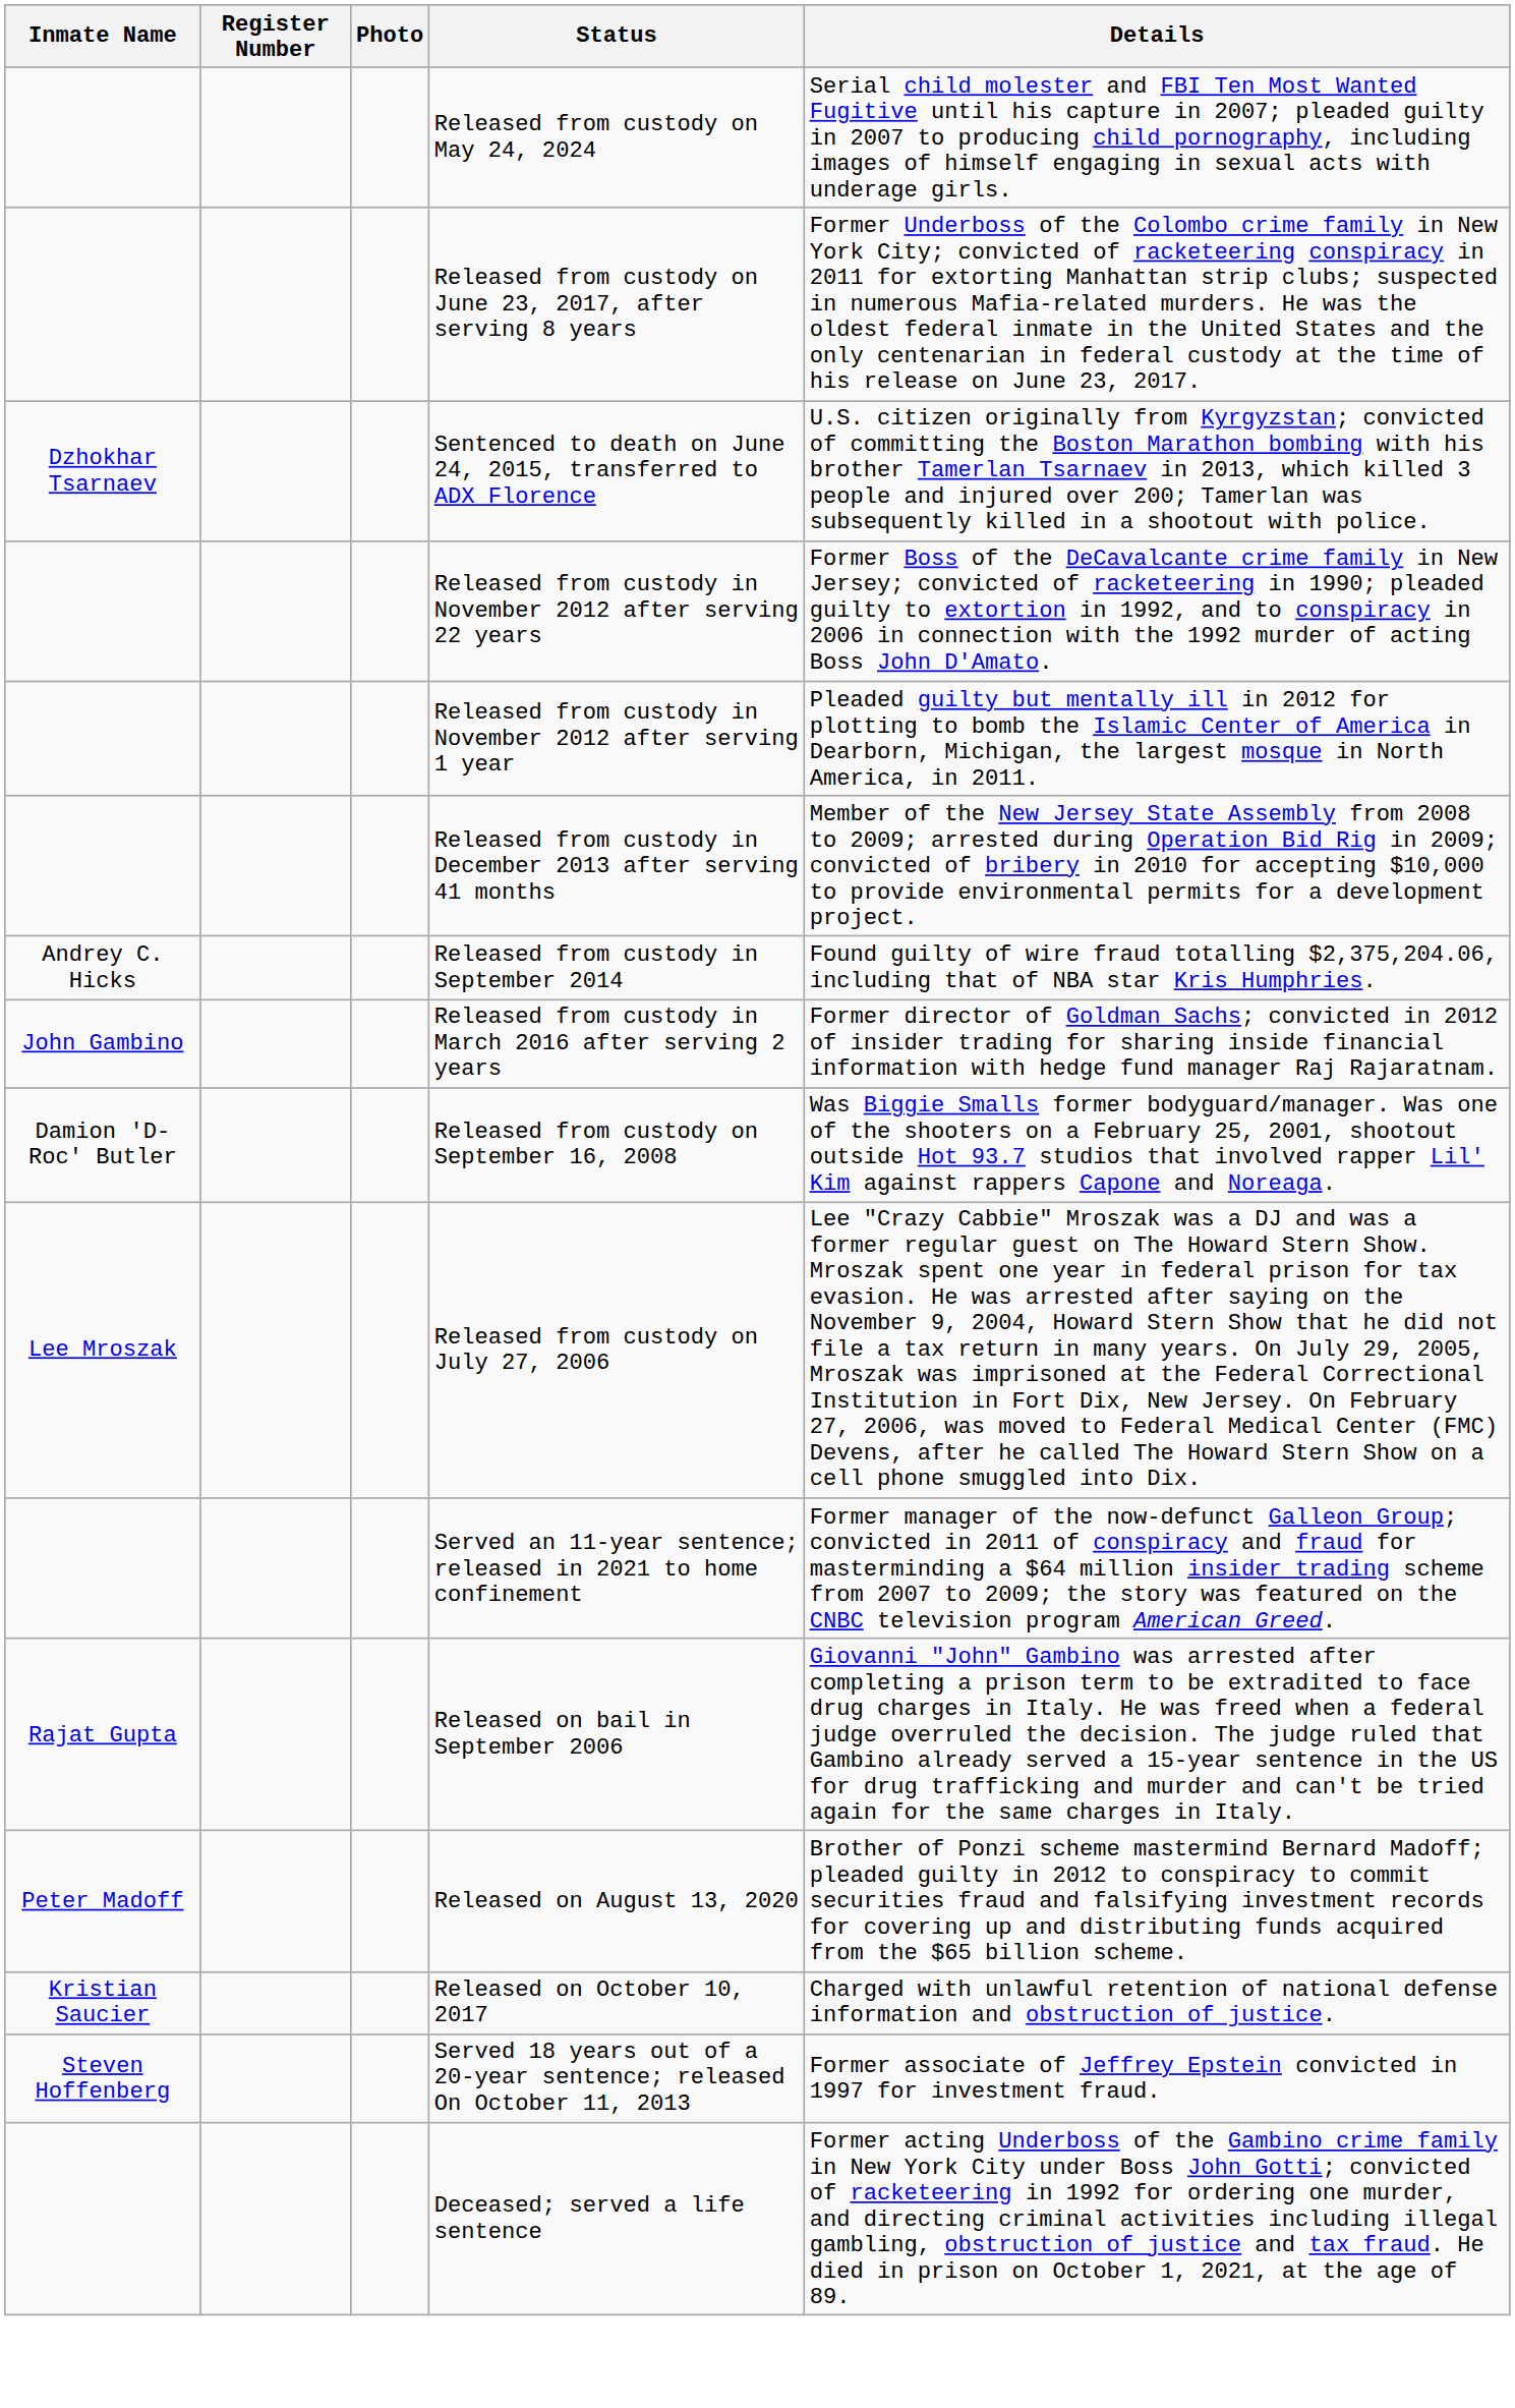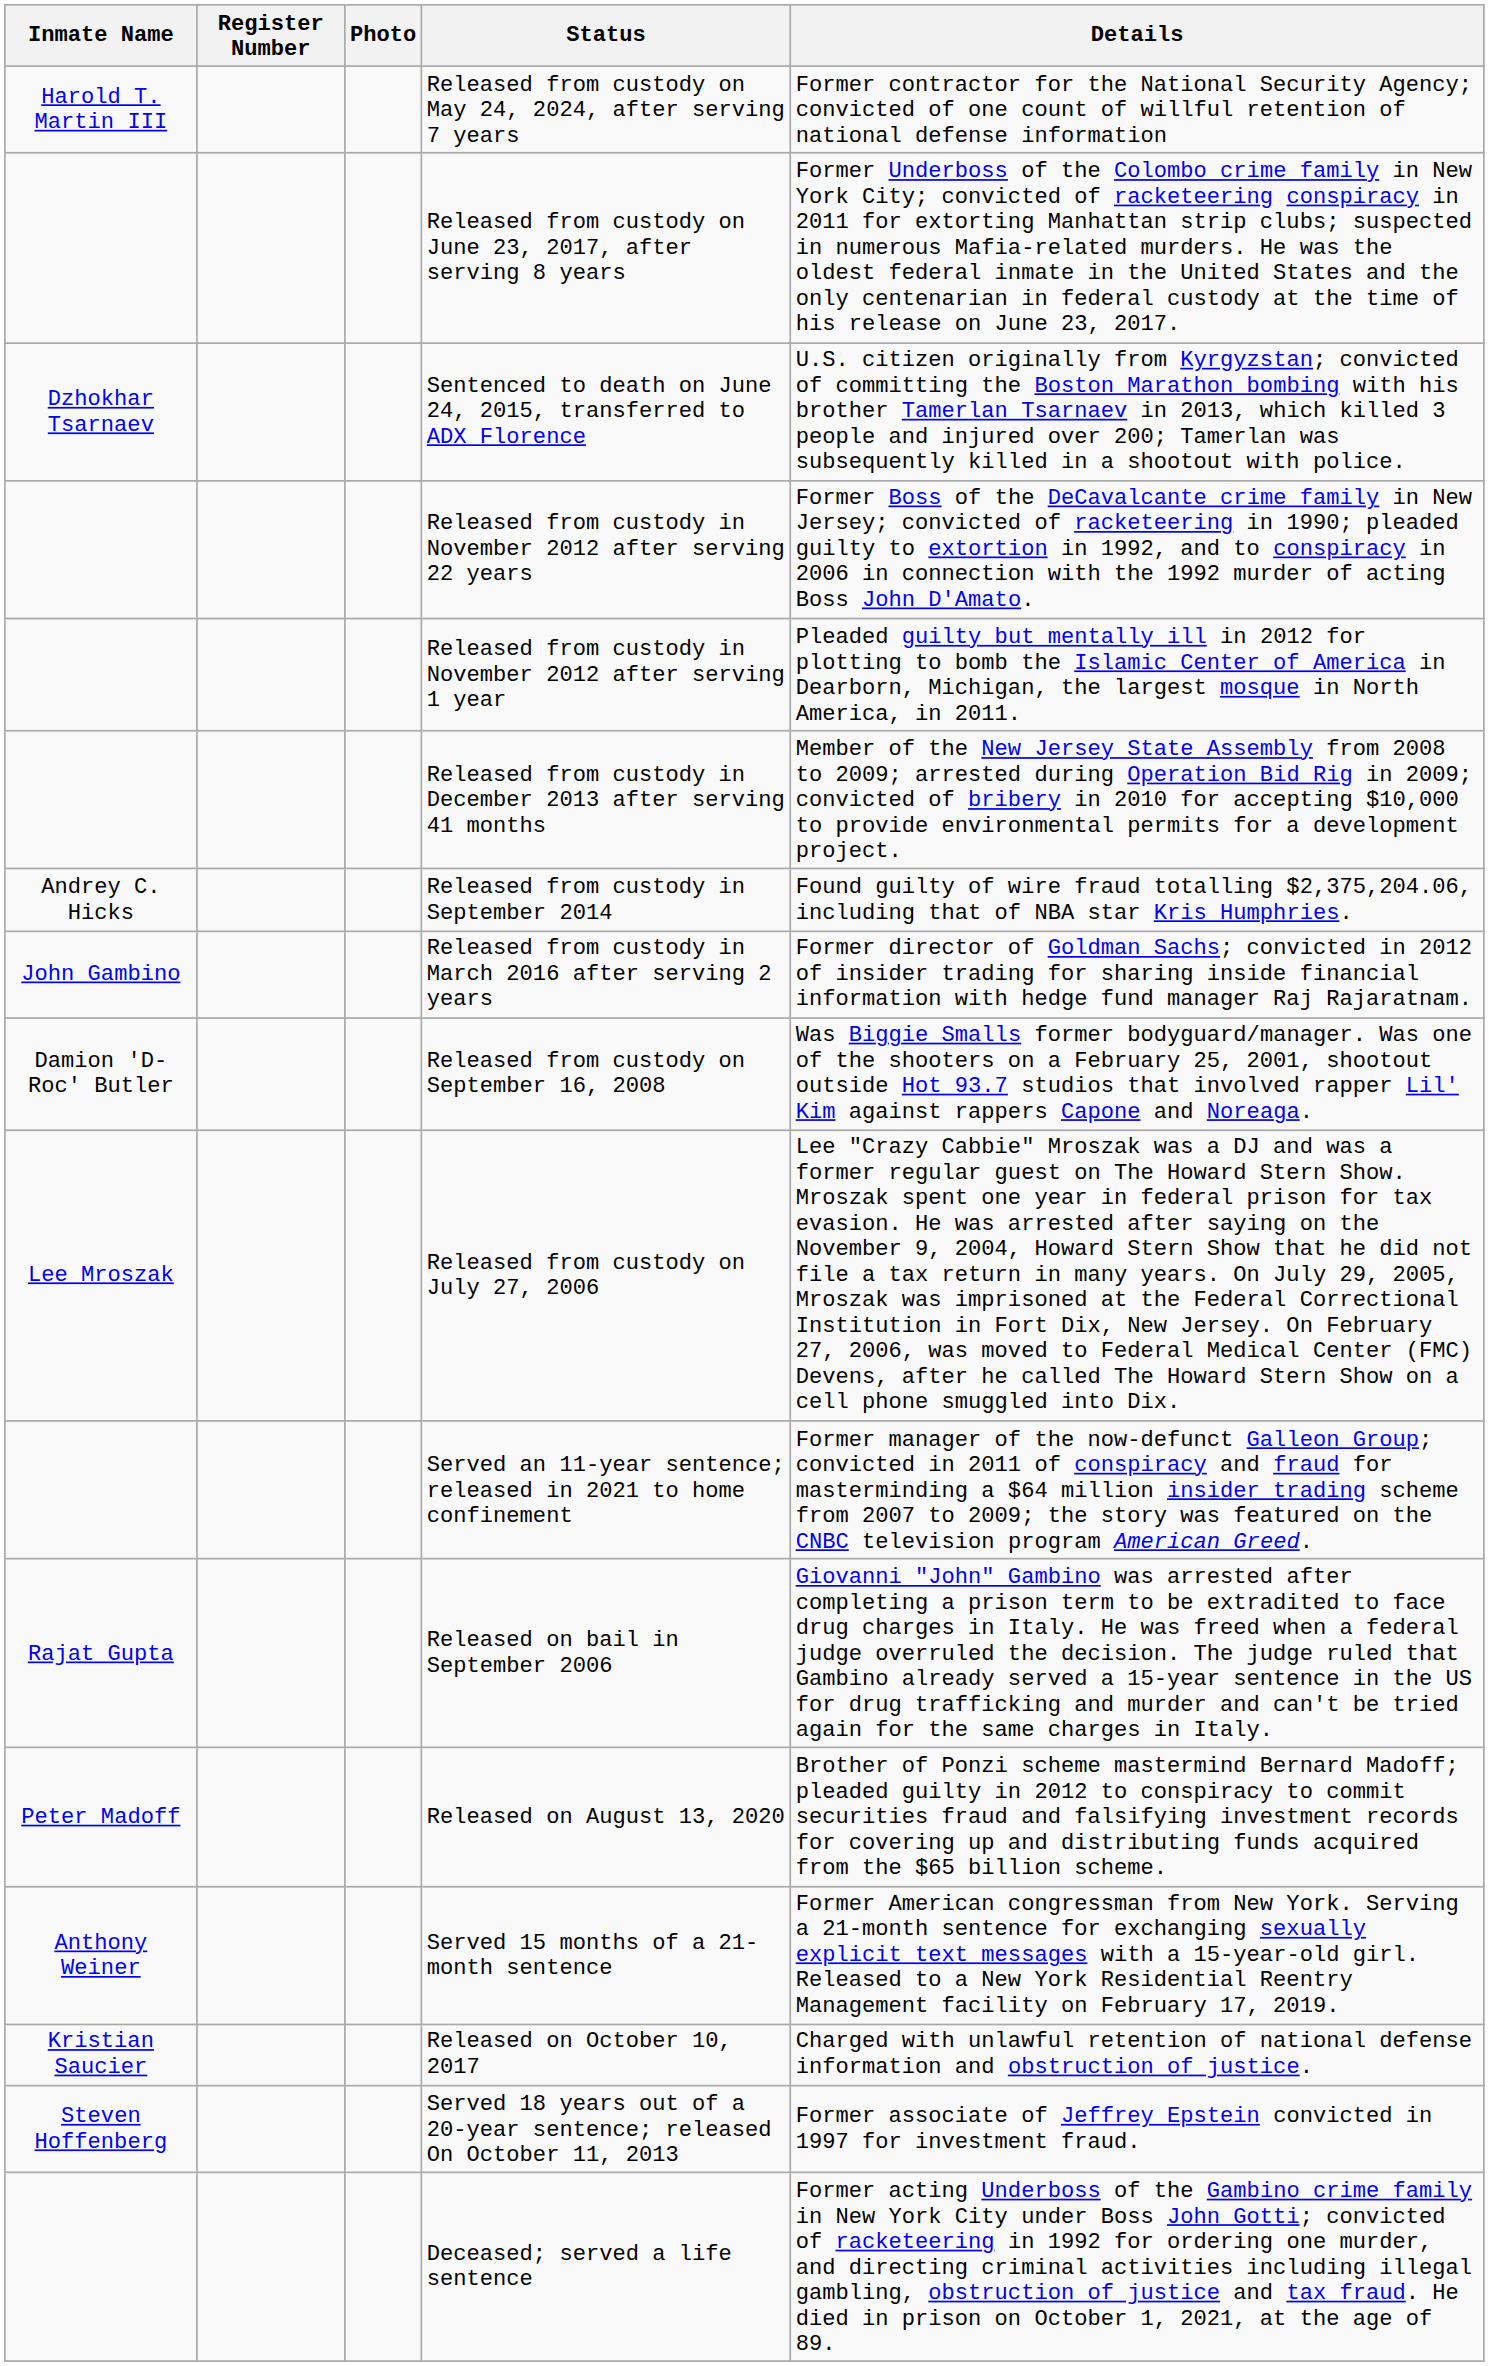 <table class="wikitable sortable">
 <tr>
 <th width=13%>Inmate Name</th>
 <th width=10%>Register Number</th>
 <th width=5%>Photo</th>
 <th width=25%>Status</th>
 <th width=52%>Details</th>
 </tr>
 <tr>
-<td style="text-align:center;"></td>
+<td style="text-align:center;"><a href='#'>Harold T. Martin III</a></td>
 <td style="text-align:center;"></td>
 <td></td>
-<td>Released from custody on May 24, 2024</td>
-<td>Serial <a href='#'>child molester</a> and <a href='#'>FBI Ten Most Wanted Fugitive</a> until his capture in 2007; pleaded guilty in 2007 to producing <a href='#'>child pornography</a>, including images of himself engaging in sexual acts with underage girls.</td>
+<td>Released from custody on May 24, 2024, after serving 7 years</td>
+<td>Former contractor for the National Security Agency; convicted of one count of willful retention of national defense information</td>
 </tr>
 <tr>
 <td style="text-align:center;"></td>
 <td style="text-align:center;"></td>
 <td></td>
 <td>Released from custody on June 23, 2017, after serving 8 years</td>
 <td>Former <a href='#'>Underboss</a> of the <a href='#'>Colombo crime family</a> in New York City; convicted of <a href='#'>racketeering</a> <a href='#'>conspiracy</a> in 2011 for extorting Manhattan strip clubs; suspected in numerous Mafia-related murders. He was the oldest federal inmate in the United States and the only centenarian in federal custody at the time of his release on June 23, 2017.</td>
 </tr>
 <tr>
 <td style="text-align:center;"><a href='#'>Dzhokhar Tsarnaev</a></td>
 <td style="text-align:center;"> </td>
 <td></td>
 <td>Sentenced to death on June 24, 2015, transferred to <a href='#'>ADX Florence</a></td>
 <td>U.S. citizen originally from <a href='#'>Kyrgyzstan</a>; convicted of committing the <a href='#'>Boston Marathon bombing</a> with his brother <a href='#'>Tamerlan Tsarnaev</a> in 2013, which killed 3 people and injured over 200; Tamerlan was subsequently killed in a shootout with police.</td>
 </tr>
 <tr>
 <td style="text-align:center;"></td>
 <td style="text-align:center;"></td>
 <td></td>
 <td>Released from custody in November 2012 after serving 22 years</td>
 <td>Former <a href='#'>Boss</a> of the <a href='#'>DeCavalcante crime family</a> in New Jersey; convicted of <a href='#'>racketeering</a> in 1990; pleaded guilty to <a href='#'>extortion</a> in 1992, and to <a href='#'>conspiracy</a> in 2006 in connection with the 1992 murder of acting Boss <a href='#'>John D'Amato</a>.</td>
 </tr>
 <tr>
 <td style="text-align:center;"></td>
 <td style="text-align:center;"></td>
 <td></td>
 <td>Released from custody in November 2012 after serving 1 year</td>
 <td>Pleaded <a href='#'>guilty but mentally ill</a> in 2012 for plotting to bomb the <a href='#'>Islamic Center of America</a> in Dearborn, Michigan, the largest <a href='#'>mosque</a> in North America, in 2011.</td>
 </tr>
 <tr>
 <td style="text-align:center;"></td>
 <td style="text-align:center;"></td>
 <td></td>
 <td>Released from custody in December 2013 after serving 41 months</td>
 <td>Member of the <a href='#'>New Jersey State Assembly</a> from 2008 to 2009; arrested during <a href='#'>Operation Bid Rig</a> in 2009; convicted of <a href='#'>bribery</a> in 2010 for accepting $10,000 to provide environmental permits for a development project.</td>
 </tr>
 <tr>
 <td style="text-align:center;">Andrey C. Hicks</td>
 <td style="text-align:center;"></td>
 <td></td>
 <td>Released from custody in September 2014</td>
 <td>Found guilty of wire fraud totalling $2,375,204.06, including that of NBA star <a href='#'>Kris Humphries</a>.</td>
 </tr>
 <tr>
 <td style="text-align:center;"><a href='#'>John Gambino</a></td>
 <td style="text-align:center;"></td>
 <td></td>
 <td>Released from custody in March 2016 after serving 2 years</td>
 <td>Former director of <a href='#'>Goldman Sachs</a>; convicted in 2012 of insider trading for sharing inside financial information with hedge fund manager Raj Rajaratnam.</td>
 </tr>
 <tr>
 <td style="text-align:center;">Damion 'D-Roc' Butler</td>
 <td style="text-align:center;"></td>
 <td></td>
 <td>Released from custody on September 16, 2008</td>
 <td>Was <a href='#'>Biggie Smalls</a> former bodyguard/manager. Was one of the shooters on a February 25, 2001, shootout outside <a href='#'>Hot 93.7</a> studios that involved rapper <a href='#'>Lil' Kim</a> against rappers <a href='#'>Capone</a> and <a href='#'>Noreaga</a>.</td>
 </tr>
 <tr>
 <td style="text-align:center;"><a href='#'>Lee Mroszak</a></td>
 <td style="text-align:center;"></td>
 <td></td>
 <td>Released from custody on July 27, 2006</td>
 <td>Lee "Crazy Cabbie" Mroszak was a DJ and was a former regular guest on The Howard Stern Show. Mroszak spent one year in federal prison for tax evasion. He was arrested after saying on the November 9, 2004, Howard Stern Show that he did not file a tax return in many years. On July 29, 2005, Mroszak was imprisoned at the Federal Correctional Institution in Fort Dix, New Jersey. On February 27, 2006, was moved to Federal Medical Center (FMC) Devens, after he called The Howard Stern Show on a cell phone smuggled into Dix.</td>
 </tr>
 <tr>
 <td style="text-align:center;"></td>
 <td style="text-align:center;"></td>
 <td></td>
 <td>Served an 11-year sentence; released in 2021 to home confinement</td>
 <td>Former manager of the now-defunct <a href='#'>Galleon Group</a>; convicted in 2011 of <a href='#'>conspiracy</a> and <a href='#'>fraud</a> for masterminding a $64 million <a href='#'>insider trading</a> scheme from 2007 to 2009; the story was featured on the <a href='#'>CNBC</a> television program <em><a href='#'>American Greed</a></em>.</td>
 </tr>
 <tr>
 <td style="text-align:center;"><a href='#'>Rajat Gupta</a></td>
 <td style="text-align:center;"></td>
 <td></td>
 <td>Released on bail in September 2006</td>
 <td><a href='#'>Giovanni "John" Gambino</a> was arrested after completing a prison term to be extradited to face drug charges in Italy. He was freed when a federal judge overruled the decision. The judge ruled that Gambino already served a 15-year sentence in the US for drug trafficking and murder and can't be tried again for the same charges in Italy.</td>
 </tr>
 <tr>
 <td style="text-align:center;"><a href='#'>Peter Madoff</a></td>
 <td style="text-align:center;"></td>
 <td></td>
 <td>Released on August 13, 2020</td>
 <td>Brother of Ponzi scheme mastermind Bernard Madoff; pleaded guilty in 2012 to conspiracy to commit securities fraud and falsifying investment records for covering up and distributing funds acquired from the $65 billion scheme.</td>
 </tr>
 <tr>
+<td style="text-align:center;"><a href='#'>Anthony Weiner</a></td>
+<td style="text-align:center;"></td>
+<td></td>
+<td>Served 15 months of a 21-month sentence</td>
+<td>Former American congressman from New York. Serving a 21-month sentence for exchanging <a href='#'>sexually explicit text messages</a> with a 15-year-old girl. Released to a New York Residential Reentry Management facility on February 17, 2019.</td>
+</tr>
+<tr>
 <td style="text-align:center;"><a href='#'>Kristian Saucier</a></td>
 <td style="text-align:center;"></td>
 <td></td>
 <td>Released on October 10, 2017</td>
 <td>Charged with unlawful retention of national defense information and <a href='#'>obstruction of justice</a>.</td>
 </tr>
 <tr>
 <td style="text-align:center;"><a href='#'>Steven Hoffenberg</a></td>
 <td style="text-align:center;"></td>
 <td></td>
 <td>Served 18 years out of a 20-year sentence; released On October 11, 2013</td>
 <td>Former associate of <a href='#'>Jeffrey Epstein</a> convicted in 1997 for investment fraud.</td>
 </tr>
 <tr>
 <td style="text-align:center;"></td>
 <td style="text-align:center;"></td>
 <td></td>
 <td>Deceased; served a life sentence</td>
 <td>Former acting <a href='#'>Underboss</a> of the <a href='#'>Gambino crime family</a> in New York City under Boss <a href='#'>John Gotti</a>; convicted of <a href='#'>racketeering</a> in 1992 for ordering one murder, and directing criminal activities including illegal gambling, <a href='#'>obstruction of justice</a> and <a href='#'>tax fraud</a>. He died in prison on October 1, 2021, at the age of 89.</td>
 </tr>
 </table>
